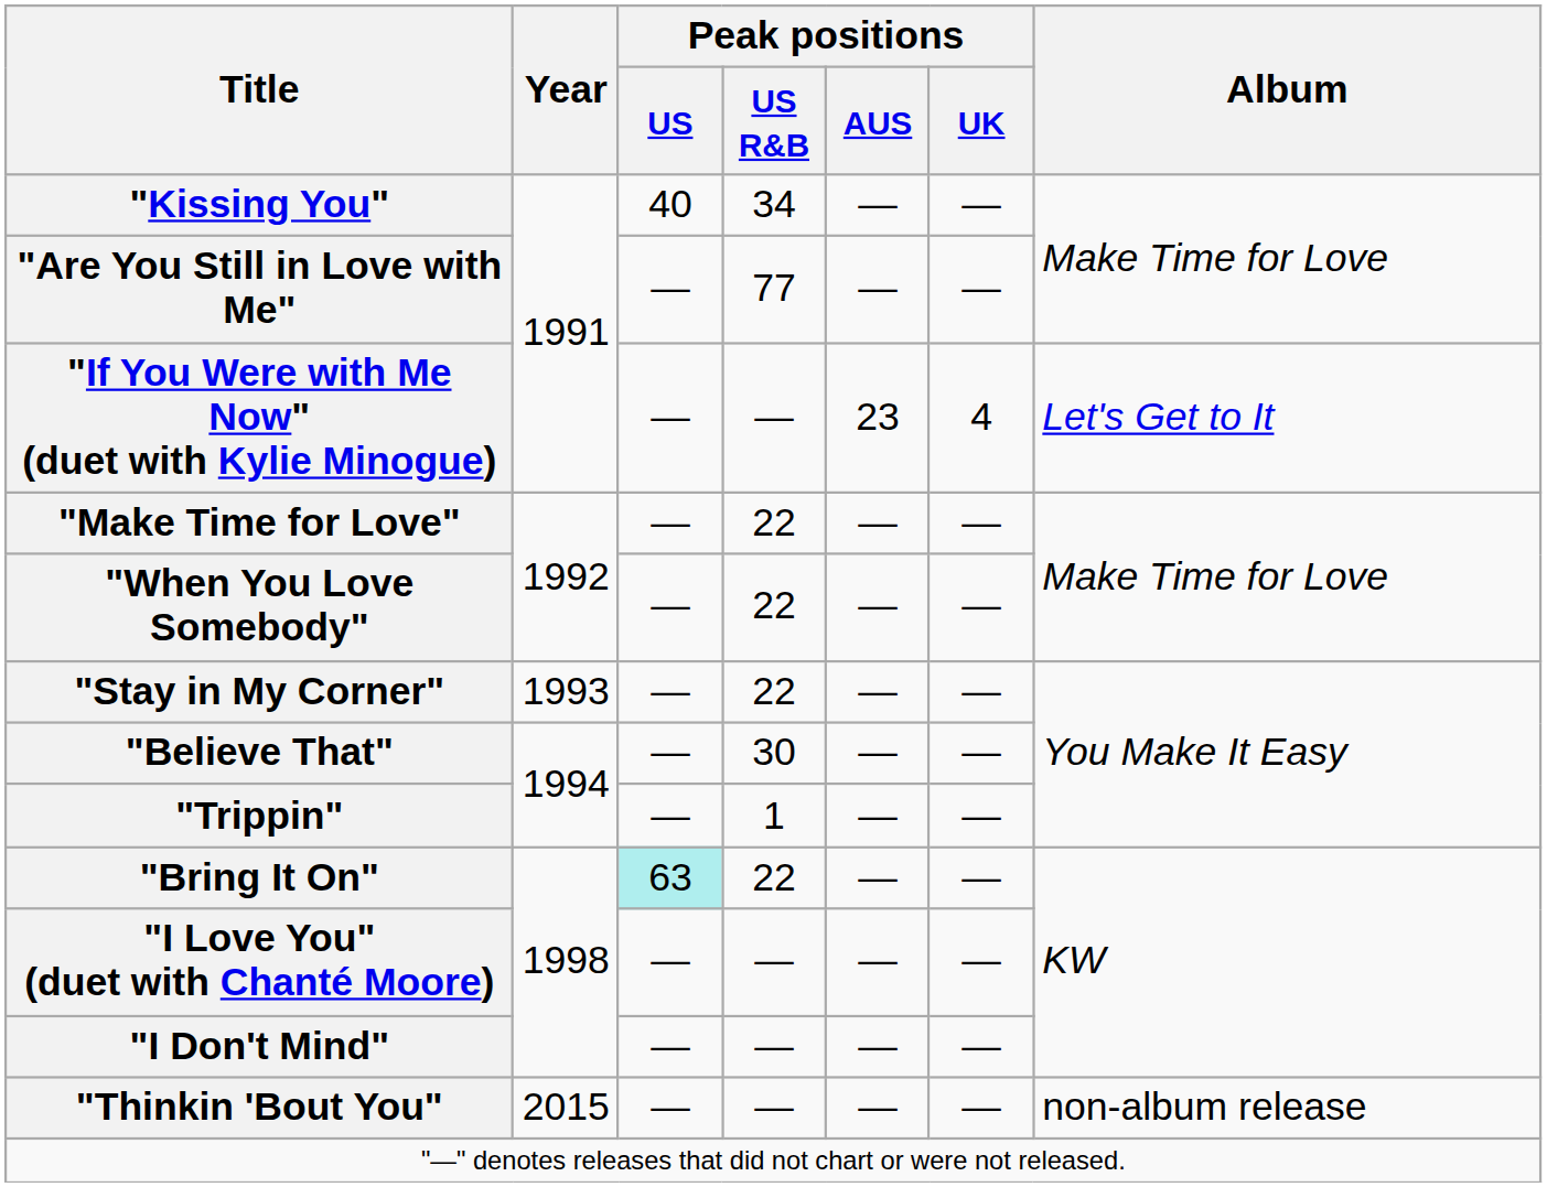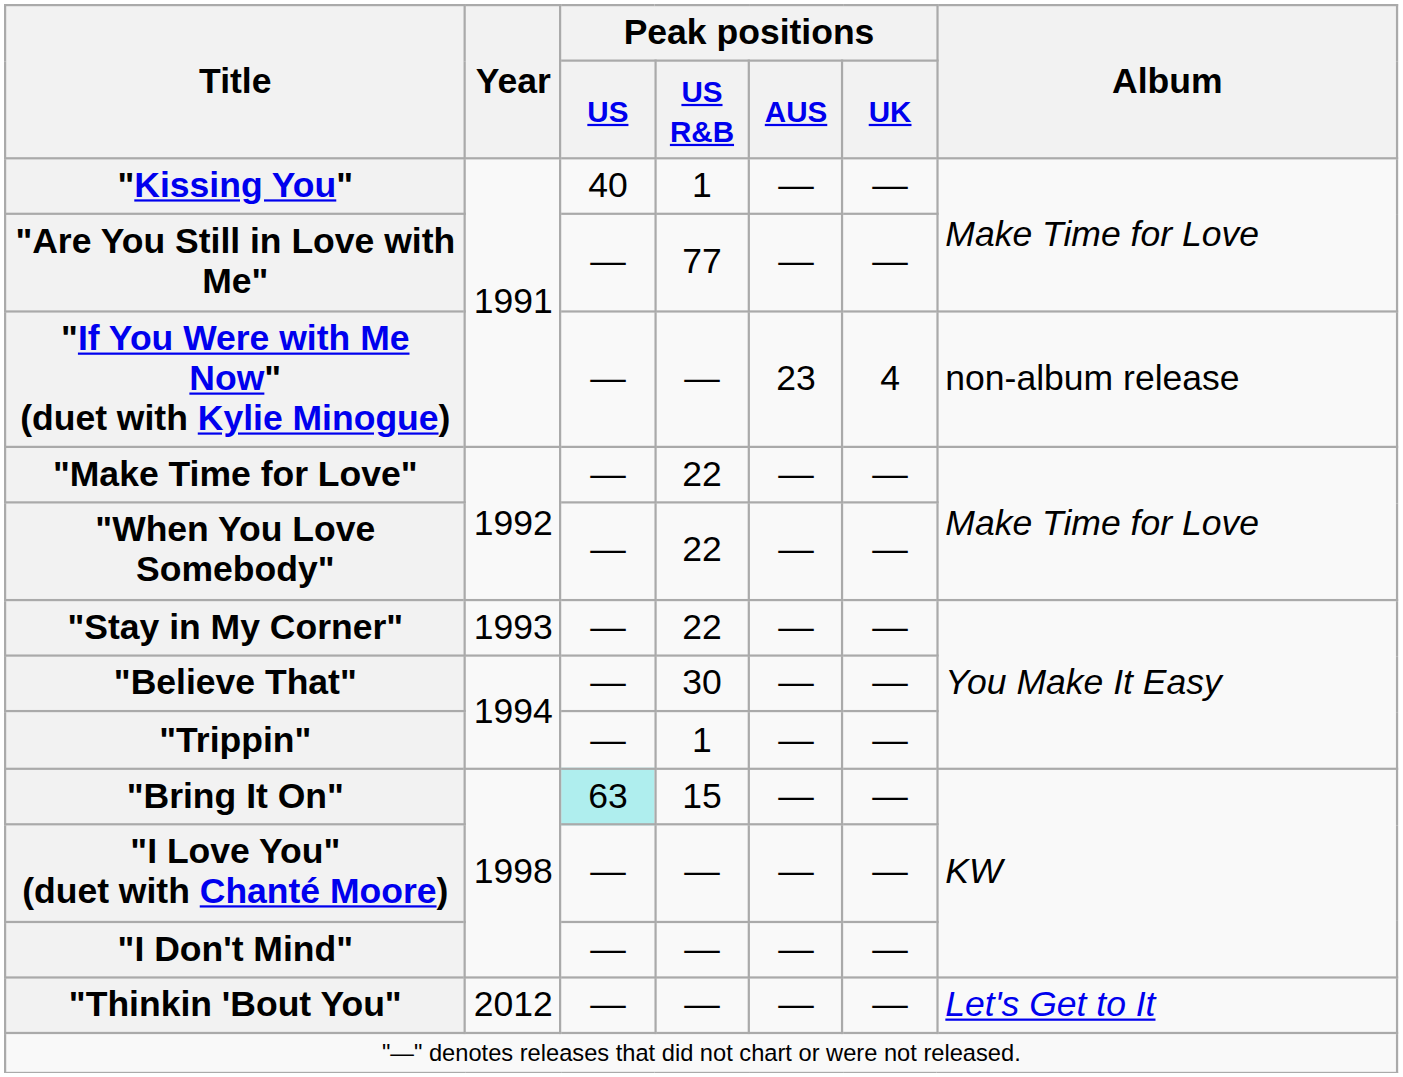 <table class="wikitable plainrowheaders" style="text-align:center;">
 <tr>
 <th align="center" rowspan="2" width="200">Title</th>
 <th align="center" rowspan="2" width="10">Year</th>
 <th align="center" colspan="4" width="20">Peak positions</th>
 <th align="center" rowspan="2" width="200">Album</th>
 </tr>
 <tr>
 <th width="35"><small><a href='#'>US</a></small><br></th>
 <th width="35"><small><a href='#'>US<br> R&B</a></small><br></th>
 <th width="35"><small><a href='#'>AUS</a></small><br></th>
 <th width="35"><small><a href='#'>UK</a></small><br></th>
 </tr>
 <tr>
 <th scope="row">"<a href='#'>Kissing You</a>"</th>
 <td rowspan="3">1991</td>
 <td align="center">40</td>
-<td align="center">34</td>
+<td align="center">1</td>
 <td align="center">—</td>
 <td align="center">—</td>
 <td align="left" rowspan="2"><em>Make Time for Love</em></td>
 </tr>
 <tr>
 <th scope="row">"Are You Still in Love with Me"</th>
 <td align="center">—</td>
 <td align="center">77</td>
 <td align="center">—</td>
 <td align="center">—</td>
 </tr>
 <tr>
 <th scope="row">"<a href='#'>If You Were with Me Now</a>" <br><span>(duet with <a href='#'>Kylie Minogue</a>)</span></th>
 <td align="center">—</td>
 <td align="center">—</td>
 <td align="center">23</td>
 <td align="center">4</td>
-<td align="left" rowspan="1"><em><a href='#'>Let's Get to It</a></em></td>
+<td align="left" rowspan="1">non-album release</td>
 </tr>
 <tr>
 <th scope="row">"Make Time for Love"</th>
 <td rowspan="2">1992</td>
 <td align="center">—</td>
 <td align="center">22</td>
 <td align="center">—</td>
 <td align="center">—</td>
 <td align="left" rowspan="2"><em>Make Time for Love</em></td>
 </tr>
 <tr>
 <th scope="row">"When You Love Somebody"</th>
 <td align="center">—</td>
 <td align="center">22</td>
 <td align="center">—</td>
 <td align="center">—</td>
 </tr>
 <tr>
 <th scope="row">"Stay in My Corner"</th>
 <td rowspan="1">1993</td>
 <td align="center">—</td>
 <td align="center">22</td>
 <td align="center">—</td>
 <td align="center">—</td>
 <td align="left" rowspan="3"><em>You Make It Easy</em></td>
 </tr>
 <tr>
 <th scope="row">"Believe That"</th>
 <td rowspan="2">1994</td>
 <td align="center">—</td>
 <td align="center">30</td>
 <td align="center">—</td>
 <td align="center">—</td>
 </tr>
 <tr>
 <th scope="row">"Trippin"</th>
 <td align="center">—</td>
 <td align="center">1</td>
 <td align="center">—</td>
 <td align="center">—</td>
 </tr>
 <tr>
 <th scope="row">"Bring It On"</th>
 <td rowspan="3">1998</td>
 <td align="center" style="background: paleturquoise;">63</td>
-<td align="center">22</td>
+<td align="center">15</td>
 <td align="center">—</td>
 <td align="center">—</td>
 <td align="left" rowspan="3"><em>KW</em></td>
 </tr>
 <tr>
 <th scope="row">"I Love You" <br> <span>(duet with <a href='#'>Chanté Moore</a>)</span></th>
 <td align="center">—</td>
 <td align="center">—</td>
 <td align="center">—</td>
 <td align="center">—</td>
 </tr>
 <tr>
 <th scope="row">"I Don't Mind"</th>
 <td align="center">—</td>
 <td align="center">—</td>
 <td align="center">—</td>
 <td align="center">—</td>
 </tr>
 <tr>
 <th scope="row">"Thinkin 'Bout You"</th>
-<td rowspan="1">2015</td>
+<td rowspan="1">2012</td>
 <td align="center">—</td>
 <td align="center">—</td>
 <td align="center">—</td>
 <td align="center">—</td>
-<td align="left" rowspan="1">non-album release</td>
+<td align="left" rowspan="1"><em><a href='#'>Let's Get to It</a></em></td>
 </tr>
 <tr>
 <td align="center" colspan="15" style="font-size:8pt">"—" denotes releases that did not chart or were not released.</td>
 </tr>
 </table>
